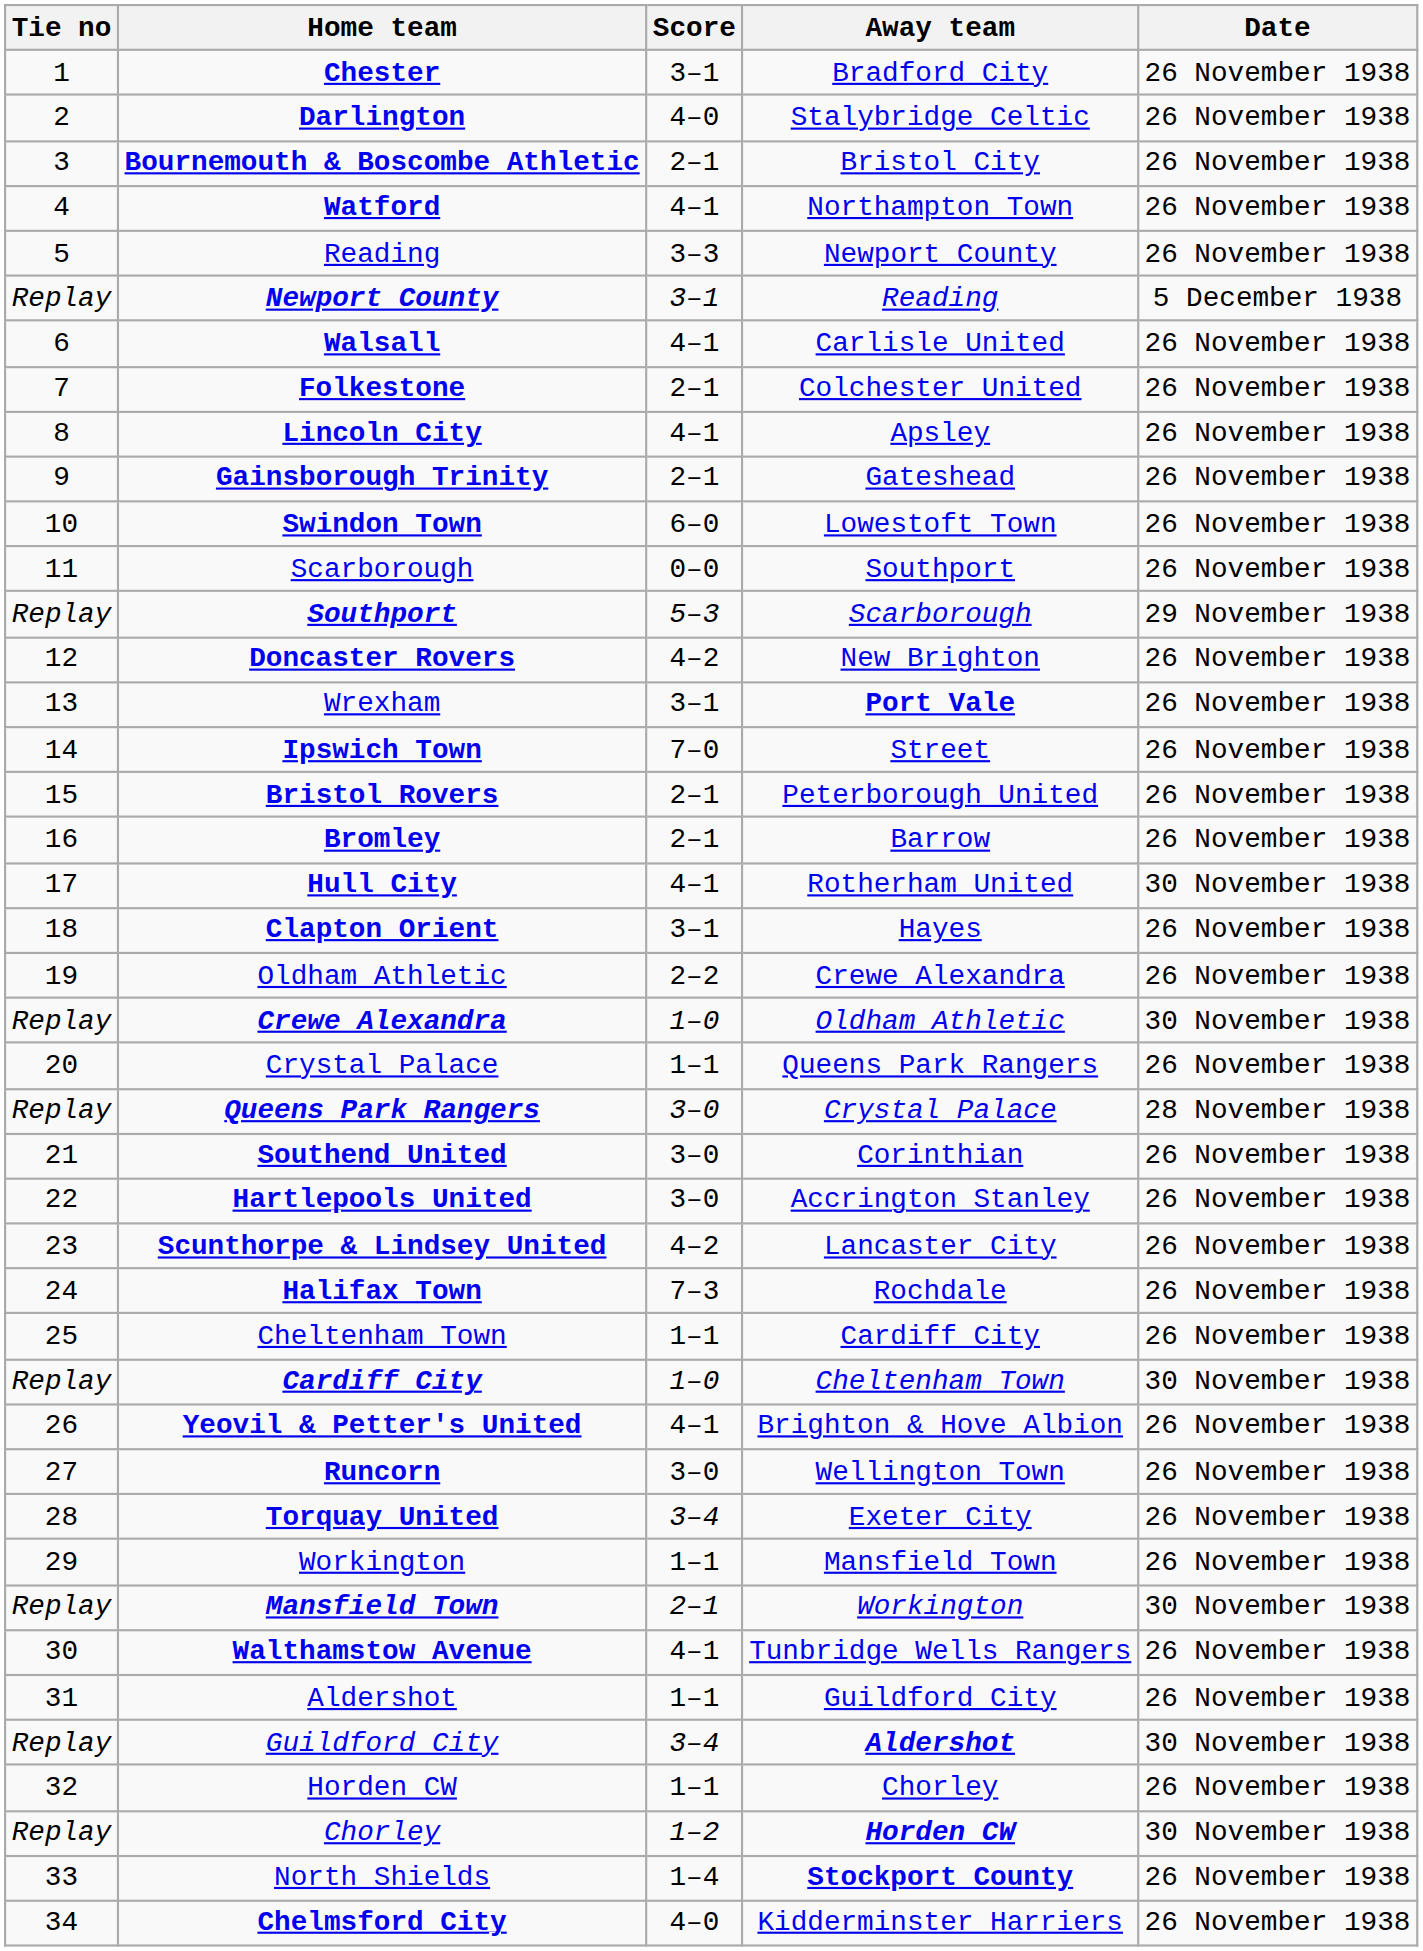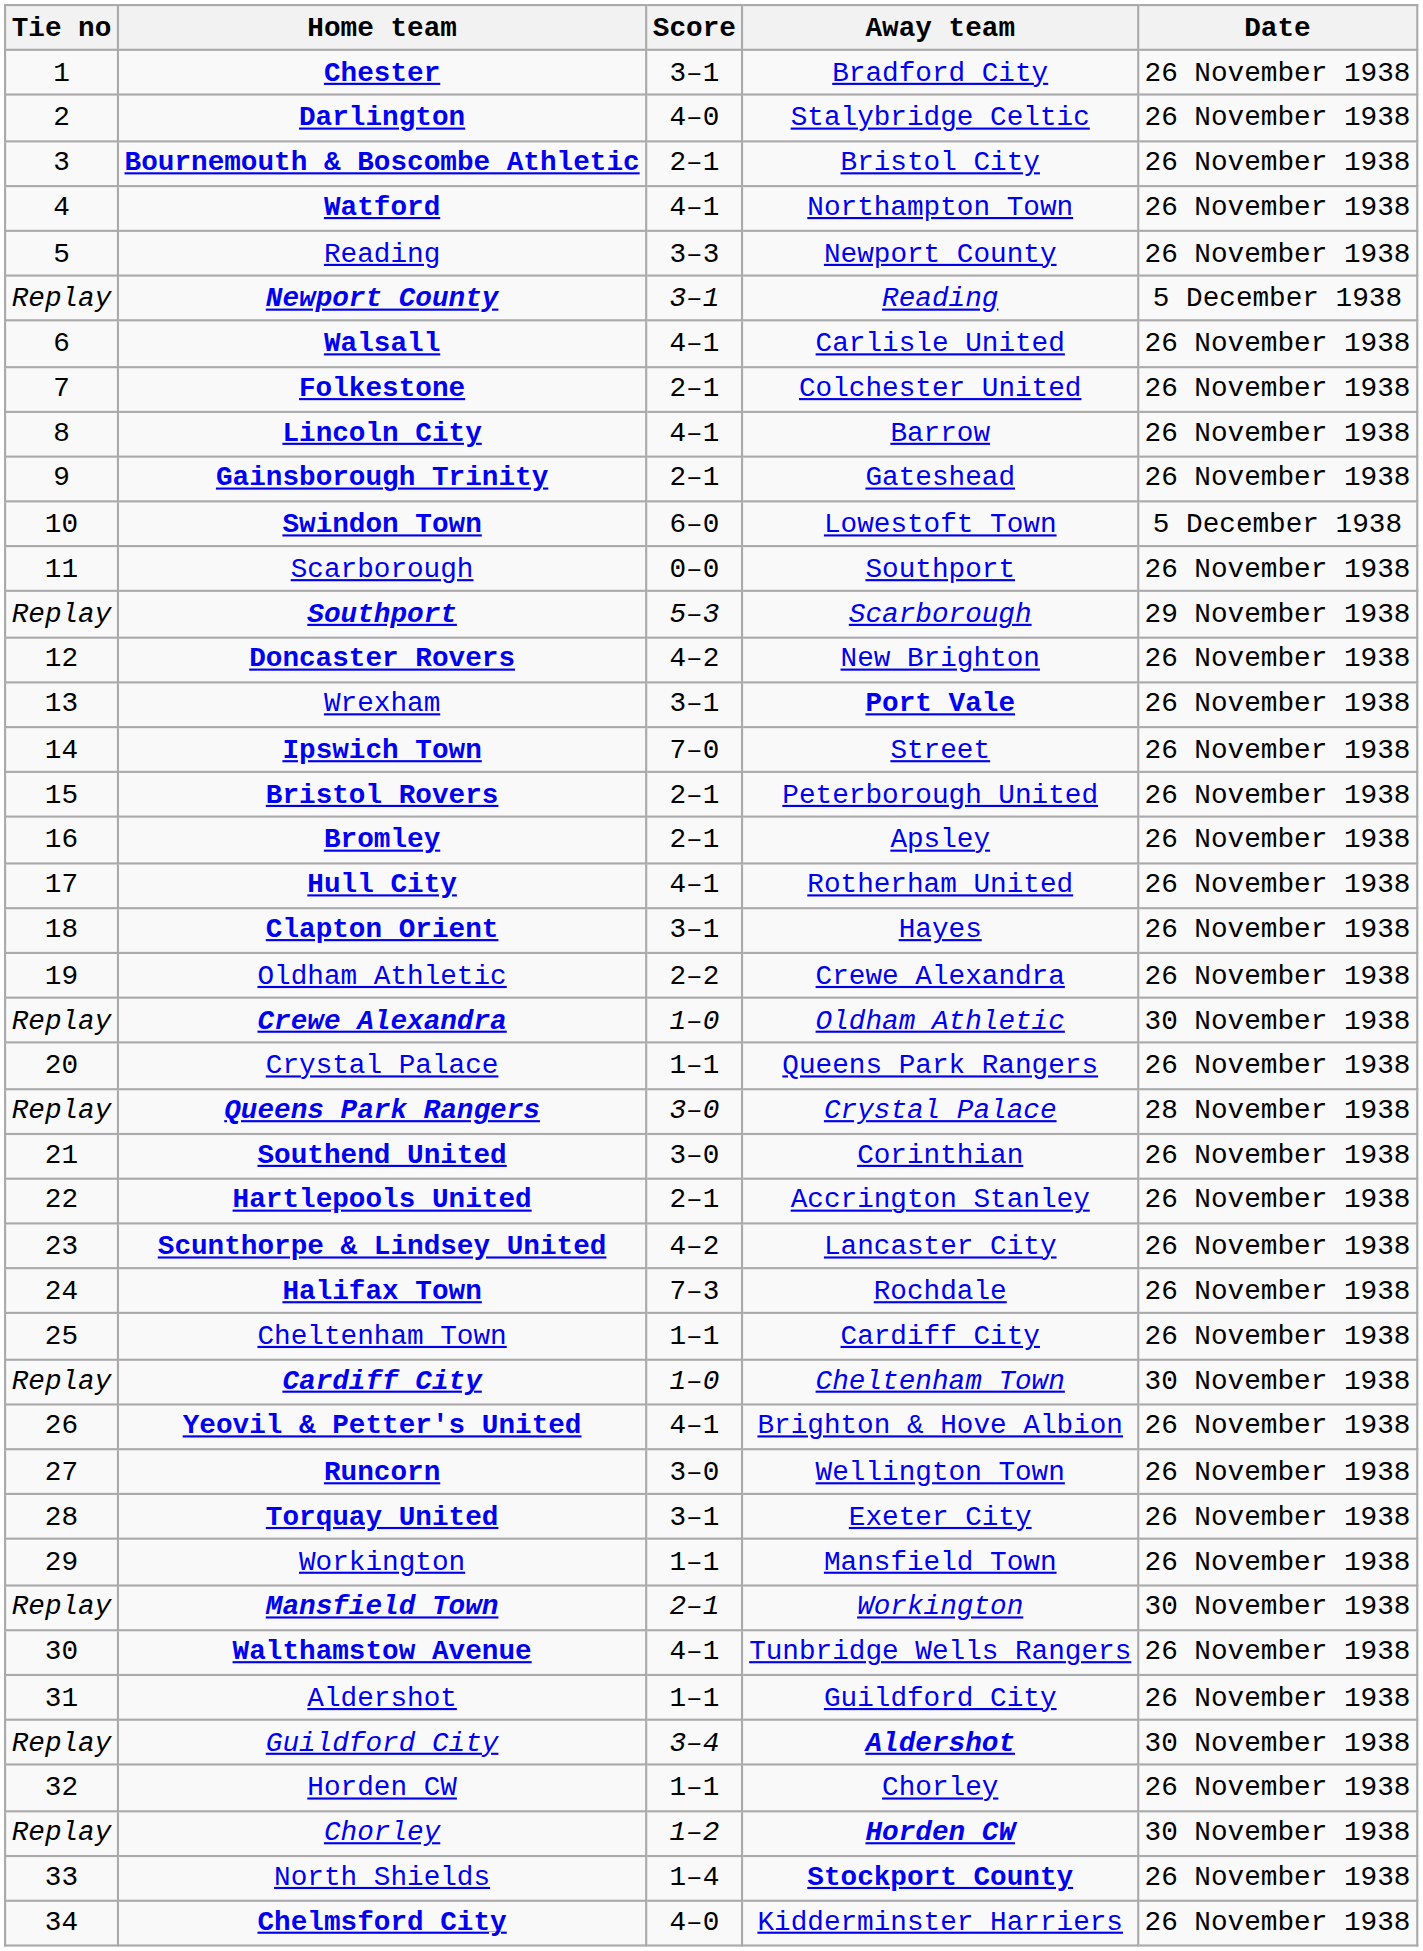 <table class="wikitable" style="text-align: center">
 <tr>
 <th>Tie no</th>
 <th>Home team</th>
 <th>Score</th>
 <th>Away team</th>
 <th>Date</th>
 </tr>
 <tr>
 <td>1</td>
 <td><strong><a href='#'>Chester</a></strong></td>
 <td>3–1</td>
 <td><a href='#'>Bradford City</a></td>
 <td>26 November 1938</td>
 </tr>
 <tr>
 <td>2</td>
 <td><strong><a href='#'>Darlington</a></strong></td>
 <td>4–0</td>
 <td><a href='#'>Stalybridge Celtic</a></td>
 <td>26 November 1938</td>
 </tr>
 <tr>
 <td>3</td>
 <td><strong><a href='#'>Bournemouth & Boscombe Athletic</a></strong></td>
 <td>2–1</td>
 <td><a href='#'>Bristol City</a></td>
 <td>26 November 1938</td>
 </tr>
 <tr>
 <td>4</td>
 <td><strong><a href='#'>Watford</a></strong></td>
 <td>4–1</td>
 <td><a href='#'>Northampton Town</a></td>
 <td>26 November 1938</td>
 </tr>
 <tr>
 <td>5</td>
 <td><a href='#'>Reading</a></td>
 <td>3–3</td>
 <td><a href='#'>Newport County</a></td>
 <td>26 November 1938</td>
 </tr>
 <tr>
 <td><em>Replay</em></td>
 <td><strong><em><a href='#'>Newport County</a></em></strong></td>
 <td><em>3–1</em></td>
 <td><em><a href='#'>Reading</a></em></td>
 <td>5 December 1938</td>
 </tr>
 <tr>
 <td>6</td>
 <td><strong><a href='#'>Walsall</a></strong></td>
 <td>4–1</td>
 <td><a href='#'>Carlisle United</a></td>
 <td>26 November 1938</td>
 </tr>
 <tr>
 <td>7</td>
 <td><strong><a href='#'>Folkestone</a></strong></td>
 <td>2–1</td>
 <td><a href='#'>Colchester United</a></td>
 <td>26 November 1938</td>
 </tr>
 <tr>
 <td>8</td>
 <td><strong><a href='#'>Lincoln City</a></strong></td>
 <td>4–1</td>
-<td><a href='#'>Apsley</a></td>
+<td><a href='#'>Barrow</a></td>
 <td>26 November 1938</td>
 </tr>
 <tr>
 <td>9</td>
 <td><strong><a href='#'>Gainsborough Trinity</a></strong></td>
 <td>2–1</td>
 <td><a href='#'>Gateshead</a></td>
 <td>26 November 1938</td>
 </tr>
 <tr>
 <td>10</td>
 <td><strong><a href='#'>Swindon Town</a></strong></td>
 <td>6–0</td>
 <td><a href='#'>Lowestoft Town</a></td>
-<td>26 November 1938</td>
+<td>5 December 1938</td>
 </tr>
 <tr>
 <td>11</td>
 <td><a href='#'>Scarborough</a></td>
 <td>0–0</td>
 <td><a href='#'>Southport</a></td>
 <td>26 November 1938</td>
 </tr>
 <tr>
 <td><em>Replay</em></td>
 <td><strong><em><a href='#'>Southport</a></em></strong></td>
 <td><em>5–3</em></td>
 <td><em><a href='#'>Scarborough</a></em></td>
 <td>29 November 1938</td>
 </tr>
 <tr>
 <td>12</td>
 <td><strong><a href='#'>Doncaster Rovers</a></strong></td>
 <td>4–2</td>
 <td><a href='#'>New Brighton</a></td>
 <td>26 November 1938</td>
 </tr>
 <tr>
 <td>13</td>
 <td><a href='#'>Wrexham</a></td>
 <td>3–1</td>
 <td><strong><a href='#'>Port Vale</a></strong></td>
 <td>26 November 1938</td>
 </tr>
 <tr>
 <td>14</td>
 <td><strong><a href='#'>Ipswich Town</a></strong></td>
 <td>7–0</td>
 <td><a href='#'>Street</a></td>
 <td>26 November 1938</td>
 </tr>
 <tr>
 <td>15</td>
 <td><strong><a href='#'>Bristol Rovers</a></strong></td>
 <td>2–1</td>
 <td><a href='#'>Peterborough United</a></td>
 <td>26 November 1938</td>
 </tr>
 <tr>
 <td>16</td>
 <td><strong><a href='#'>Bromley</a></strong></td>
 <td>2–1</td>
-<td><a href='#'>Barrow</a></td>
+<td><a href='#'>Apsley</a></td>
 <td>26 November 1938</td>
 </tr>
 <tr>
 <td>17</td>
 <td><strong><a href='#'>Hull City</a></strong></td>
 <td>4–1</td>
 <td><a href='#'>Rotherham United</a></td>
-<td>30 November 1938</td>
+<td>26 November 1938</td>
 </tr>
 <tr>
 <td>18</td>
 <td><strong><a href='#'>Clapton Orient</a></strong></td>
 <td>3–1</td>
 <td><a href='#'>Hayes</a></td>
 <td>26 November 1938</td>
 </tr>
 <tr>
 <td>19</td>
 <td><a href='#'>Oldham Athletic</a></td>
 <td>2–2</td>
 <td><a href='#'>Crewe Alexandra</a></td>
 <td>26 November 1938</td>
 </tr>
 <tr>
 <td><em>Replay</em></td>
 <td><strong><em><a href='#'>Crewe Alexandra</a></em></strong></td>
 <td><em>1–0</em></td>
 <td><em><a href='#'>Oldham Athletic</a></em></td>
 <td>30 November 1938</td>
 </tr>
 <tr>
 <td>20</td>
 <td><a href='#'>Crystal Palace</a></td>
 <td>1–1</td>
 <td><a href='#'>Queens Park Rangers</a></td>
 <td>26 November 1938</td>
 </tr>
 <tr>
 <td><em>Replay</em></td>
 <td><strong><em><a href='#'>Queens Park Rangers</a></em></strong></td>
 <td><em>3–0</em></td>
 <td><em><a href='#'>Crystal Palace</a></em></td>
 <td>28 November 1938</td>
 </tr>
 <tr>
 <td>21</td>
 <td><strong><a href='#'>Southend United</a></strong></td>
 <td>3–0</td>
 <td><a href='#'>Corinthian</a></td>
 <td>26 November 1938</td>
 </tr>
 <tr>
 <td>22</td>
 <td><strong><a href='#'>Hartlepools United</a></strong></td>
-<td>3–0</td>
+<td>2–1</td>
 <td><a href='#'>Accrington Stanley</a></td>
 <td>26 November 1938</td>
 </tr>
 <tr>
 <td>23</td>
 <td><strong><a href='#'>Scunthorpe & Lindsey United</a></strong></td>
 <td>4–2</td>
 <td><a href='#'>Lancaster City</a></td>
 <td>26 November 1938</td>
 </tr>
 <tr>
 <td>24</td>
 <td><strong><a href='#'>Halifax Town</a></strong></td>
 <td>7–3</td>
 <td><a href='#'>Rochdale</a></td>
 <td>26 November 1938</td>
 </tr>
 <tr>
 <td>25</td>
 <td><a href='#'>Cheltenham Town</a></td>
 <td>1–1</td>
 <td><a href='#'>Cardiff City</a></td>
 <td>26 November 1938</td>
 </tr>
 <tr>
 <td><em>Replay</em></td>
 <td><strong><em><a href='#'>Cardiff City</a></em></strong></td>
 <td><em>1–0</em></td>
 <td><em><a href='#'>Cheltenham Town</a></em></td>
 <td>30 November 1938</td>
 </tr>
 <tr>
 <td>26</td>
 <td><strong><a href='#'>Yeovil & Petter's United</a></strong></td>
 <td>4–1</td>
 <td><a href='#'>Brighton & Hove Albion</a></td>
 <td>26 November 1938</td>
 </tr>
 <tr>
 <td>27</td>
 <td><strong><a href='#'>Runcorn</a></strong></td>
 <td>3–0</td>
 <td><a href='#'>Wellington Town</a></td>
 <td>26 November 1938</td>
 </tr>
 <tr>
 <td>28</td>
 <td><strong><a href='#'>Torquay United</a></strong></td>
-<td><em>3–4</em></td>
+<td>3–1</td>
 <td><a href='#'>Exeter City</a></td>
 <td>26 November 1938</td>
 </tr>
 <tr>
 <td>29</td>
 <td><a href='#'>Workington</a></td>
 <td>1–1</td>
 <td><a href='#'>Mansfield Town</a></td>
 <td>26 November 1938</td>
 </tr>
 <tr>
 <td><em>Replay</em></td>
 <td><strong><em><a href='#'>Mansfield Town</a></em></strong></td>
 <td><em>2–1</em></td>
 <td><em><a href='#'>Workington</a></em></td>
 <td>30 November 1938</td>
 </tr>
 <tr>
 <td>30</td>
 <td><strong><a href='#'>Walthamstow Avenue</a></strong></td>
 <td>4–1</td>
 <td><a href='#'>Tunbridge Wells Rangers</a></td>
 <td>26 November 1938</td>
 </tr>
 <tr>
 <td>31</td>
 <td><a href='#'>Aldershot</a></td>
 <td>1–1</td>
 <td><a href='#'>Guildford City</a></td>
 <td>26 November 1938</td>
 </tr>
 <tr>
 <td><em>Replay</em></td>
 <td><em><a href='#'>Guildford City</a></em></td>
 <td><em>3–4</em></td>
 <td><strong><em><a href='#'>Aldershot</a></em></strong></td>
 <td>30 November 1938</td>
 </tr>
 <tr>
 <td>32</td>
 <td><a href='#'>Horden CW</a></td>
 <td>1–1</td>
 <td><a href='#'>Chorley</a></td>
 <td>26 November 1938</td>
 </tr>
 <tr>
 <td><em>Replay</em></td>
 <td><em><a href='#'>Chorley</a></em></td>
 <td><em>1–2</em></td>
 <td><strong><em><a href='#'>Horden CW</a></em></strong></td>
 <td>30 November 1938</td>
 </tr>
 <tr>
 <td>33</td>
 <td><a href='#'>North Shields</a></td>
 <td>1–4</td>
 <td><strong><a href='#'>Stockport County</a></strong></td>
 <td>26 November 1938</td>
 </tr>
 <tr>
 <td>34</td>
 <td><strong><a href='#'>Chelmsford City</a></strong></td>
 <td>4–0</td>
 <td><a href='#'>Kidderminster Harriers</a></td>
 <td>26 November 1938</td>
 </tr>
 </table>
